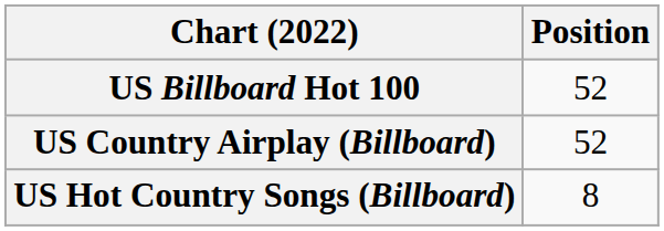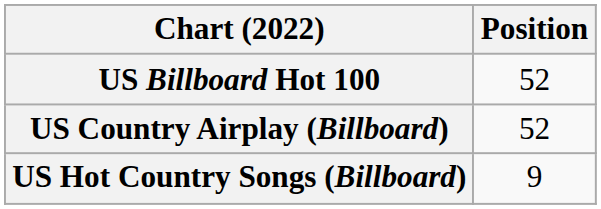 <table class="wikitable sortable plainrowheaders" style="text-align:center">
 <tr>
 <th scope="col">Chart (2022)</th>
 <th scope="col">Position</th>
 </tr>
 <tr>
 <th scope="row">US <em>Billboard</em> Hot 100</th>
 <td>52</td>
 </tr>
 <tr>
 <th scope="row">US Country Airplay (<em>Billboard</em>)</th>
 <td>52</td>
 </tr>
 <tr>
 <th scope="row">US Hot Country Songs (<em>Billboard</em>)</th>
-<td>8</td>
+<td>9</td>
 </tr>
 </table>
